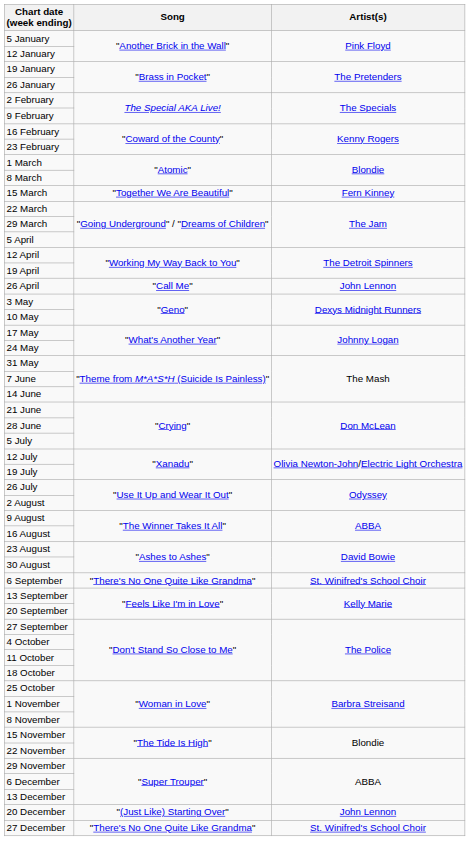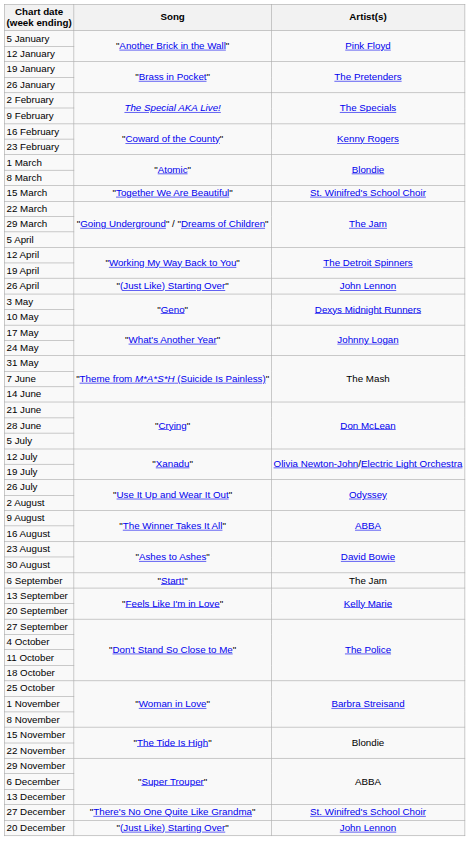 <table class="wikitable">
 <tr>
 <th align="center">Chart date<br>(week ending)</th>
 <th align="center">Song</th>
 <th align="center">Artist(s)</th>
 </tr>
 <tr>
 <td align="left">5 January</td>
 <td align="center" rowspan="2">"<a href='#'>Another Brick in the Wall</a>"</td>
 <td align="center" rowspan="2"><a href='#'>Pink Floyd</a></td>
 </tr>
 <tr>
 <td align="left">12 January</td>
 </tr>
 <tr>
 <td align="left">19 January</td>
 <td align="center" rowspan="2">"<a href='#'>Brass in Pocket</a>"</td>
 <td align="center" rowspan="2"><a href='#'>The Pretenders</a></td>
 </tr>
 <tr>
 <td align="left">26 January</td>
 </tr>
 <tr>
 <td align="left">2 February</td>
 <td align="center" rowspan="2"><em><a href='#'>The Special AKA Live!</a></em></td>
 <td align="center" rowspan="2"><a href='#'>The Specials</a></td>
 </tr>
 <tr>
 <td align="left">9 February</td>
 </tr>
 <tr>
 <td align="left">16 February</td>
 <td align="center" rowspan="2">"<a href='#'>Coward of the County</a>"</td>
 <td align="center" rowspan="2"><a href='#'>Kenny Rogers</a></td>
 </tr>
 <tr>
 <td align="left">23 February</td>
 </tr>
 <tr>
 <td align="left">1 March</td>
 <td align="center" rowspan="2">"<a href='#'>Atomic</a>"</td>
 <td align="center" rowspan="2"><a href='#'>Blondie</a></td>
 </tr>
 <tr>
 <td align="left">8 March</td>
 </tr>
 <tr>
 <td align="left">15 March</td>
 <td align="center" rowspan="1">"<a href='#'>Together We Are Beautiful</a>"</td>
-<td align="center" rowspan="1"><a href='#'>Fern Kinney</a></td>
+<td align="center" rowspan="1"><a href='#'>St. Winifred's School Choir</a></td>
 </tr>
 <tr>
 <td align="left">22 March</td>
 <td align="center" rowspan="3">"<a href='#'>Going Underground</a>" / "<a href='#'>Dreams of Children</a>"</td>
 <td align="center" rowspan="3"><a href='#'>The Jam</a></td>
 </tr>
 <tr>
 <td align="left">29 March</td>
 </tr>
 <tr>
 <td align="left">5 April</td>
 </tr>
 <tr>
 <td align="left">12 April</td>
 <td align="center" rowspan="2">"<a href='#'>Working My Way Back to You</a>"</td>
 <td align="center" rowspan="2"><a href='#'>The Detroit Spinners</a></td>
 </tr>
 <tr>
 <td align="left">19 April</td>
 </tr>
 <tr>
 <td align="left">26 April</td>
-<td align="center" rowspan="1">"<a href='#'>Call Me</a>"</td>
+<td align="center" rowspan="1">"<a href='#'>(Just Like) Starting Over</a>"</td>
 <td align="center" rowspan="1"><a href='#'>John Lennon</a></td>
 </tr>
 <tr>
 <td align="left">3 May</td>
 <td align="center" rowspan="2">"<a href='#'>Geno</a>"</td>
 <td align="center" rowspan="2"><a href='#'>Dexys Midnight Runners</a></td>
 </tr>
 <tr>
 <td align="left">10 May</td>
 </tr>
 <tr>
 <td align="left">17 May</td>
 <td align="center" rowspan="2">"<a href='#'>What's Another Year</a>"</td>
 <td align="center" rowspan="2"><a href='#'>Johnny Logan</a></td>
 </tr>
 <tr>
 <td align="left">24 May</td>
 </tr>
 <tr>
 <td align="left">31 May</td>
 <td align="center" rowspan="3">"<a href='#'>Theme from <em>M*A*S*H</em> (Suicide Is Painless)</a>"</td>
 <td align="center" rowspan="3">The Mash</td>
 </tr>
 <tr>
 <td align="left">7 June</td>
 </tr>
 <tr>
 <td align="left">14 June</td>
 </tr>
 <tr>
 <td align="left">21 June</td>
 <td align="center" rowspan="3">"<a href='#'>Crying</a>"</td>
 <td align="center" rowspan="3"><a href='#'>Don McLean</a></td>
 </tr>
 <tr>
 <td align="left">28 June</td>
 </tr>
 <tr>
 <td align="left">5 July</td>
 </tr>
 <tr>
 <td align="left">12 July</td>
 <td align="center" rowspan="2">"<a href='#'>Xanadu</a>"</td>
 <td align="center" rowspan="2"><a href='#'>Olivia Newton-John</a>/<a href='#'>Electric Light Orchestra</a></td>
 </tr>
 <tr>
 <td align="left">19 July</td>
 </tr>
 <tr>
 <td align="left">26 July</td>
 <td align="center" rowspan="2">"<a href='#'>Use It Up and Wear It Out</a>"</td>
 <td align="center" rowspan="2"><a href='#'>Odyssey</a></td>
 </tr>
 <tr>
 <td align="left">2 August</td>
 </tr>
 <tr>
 <td align="left">9 August</td>
 <td align="center" rowspan="2">"<a href='#'>The Winner Takes It All</a>"</td>
 <td align="center" rowspan="2"><a href='#'>ABBA</a></td>
 </tr>
 <tr>
 <td align="left">16 August</td>
 </tr>
 <tr>
 <td align="left">23 August</td>
 <td align="center" rowspan="2">"<a href='#'>Ashes to Ashes</a>"</td>
 <td align="center" rowspan="2"><a href='#'>David Bowie</a></td>
 </tr>
 <tr>
 <td align="left">30 August</td>
 </tr>
 <tr>
 <td align="left">6 September</td>
-<td align="center" rowspan="1">"<a href='#'>There's No One Quite Like Grandma</a>"</td>
-<td align="center" rowspan="1"><a href='#'>St. Winifred's School Choir</a></td>
+<td align="center" rowspan="1">"<a href='#'>Start!</a>"</td>
+<td align="center" rowspan="1">The Jam</td>
 </tr>
 <tr>
 <td align="left">13 September</td>
 <td align="center" rowspan="2">"<a href='#'>Feels Like I'm in Love</a>"</td>
 <td align="center" rowspan="2"><a href='#'>Kelly Marie</a></td>
 </tr>
 <tr>
 <td align="left">20 September</td>
 </tr>
 <tr>
 <td align="left">27 September</td>
 <td align="center" rowspan="4">"<a href='#'>Don't Stand So Close to Me</a>"</td>
 <td align="center" rowspan="4"><a href='#'>The Police</a></td>
 </tr>
 <tr>
 <td align="left">4 October</td>
 </tr>
 <tr>
 <td align="left">11 October</td>
 </tr>
 <tr>
 <td align="left">18 October</td>
 </tr>
 <tr>
 <td align="left">25 October</td>
 <td align="center" rowspan="3">"<a href='#'>Woman in Love</a>"</td>
 <td align="center" rowspan="3"><a href='#'>Barbra Streisand</a></td>
 </tr>
 <tr>
 <td align="left">1 November</td>
 </tr>
 <tr>
 <td align="left">8 November</td>
 </tr>
 <tr>
 <td align="left">15 November</td>
 <td align="center" rowspan="2">"<a href='#'>The Tide Is High</a>"</td>
 <td align="center" rowspan="2">Blondie</td>
 </tr>
 <tr>
 <td align="left">22 November</td>
 </tr>
 <tr>
 <td align="left">29 November</td>
 <td align="center" rowspan="3">"<a href='#'>Super Trouper</a>"</td>
 <td align="center" rowspan="3">ABBA</td>
 </tr>
 <tr>
 <td align="left">6 December</td>
 </tr>
 <tr>
 <td align="left">13 December</td>
 </tr>
 <tr>
+<td align="left">27 December</td>
+<td align="center" rowspan="1">"<a href='#'>There's No One Quite Like Grandma</a>"</td>
+<td align="center" rowspan="1"><a href='#'>St. Winifred's School Choir</a></td>
+</tr>
+<tr>
 <td align="left">20 December</td>
 <td align="center" rowspan="1">"<a href='#'>(Just Like) Starting Over</a>"</td>
 <td align="center" rowspan="1"><a href='#'>John Lennon</a></td>
 </tr>
-<tr>
-<td align="left">27 December</td>
-<td align="center" rowspan="1">"<a href='#'>There's No One Quite Like Grandma</a>"</td>
-<td align="center" rowspan="1"><a href='#'>St. Winifred's School Choir</a></td>
-</tr>
 </table>
